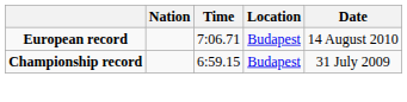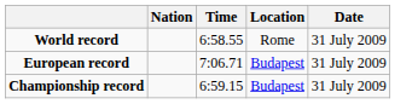 <table class=wikitable style=text-align:center>
 <tr>
 <th></th>
 <th>Nation</th>
 <th>Time</th>
 <th>Location</th>
 <th>Date</th>
 </tr>
 <tr>
+<td><strong>World record</strong></td>
+<td align=left></td>
+<td align=left>6:58.55</td>
+<td>Rome</td>
+<td>31 July 2009</td>
+</tr>
+<tr>
 <td><strong>European record</strong></td>
 <td align=left></td>
 <td align=left>7:06.71</td>
 <td><a href='#'>Budapest</a></td>
-<td>14 August 2010</td>
+<td>31 July 2009</td>
 </tr>
 <tr>
 <td><strong>Championship record</strong></td>
 <td align=left></td>
 <td align=left>6:59.15</td>
 <td><a href='#'>Budapest</a></td>
 <td>31 July 2009</td>
 </tr>
 </table>
